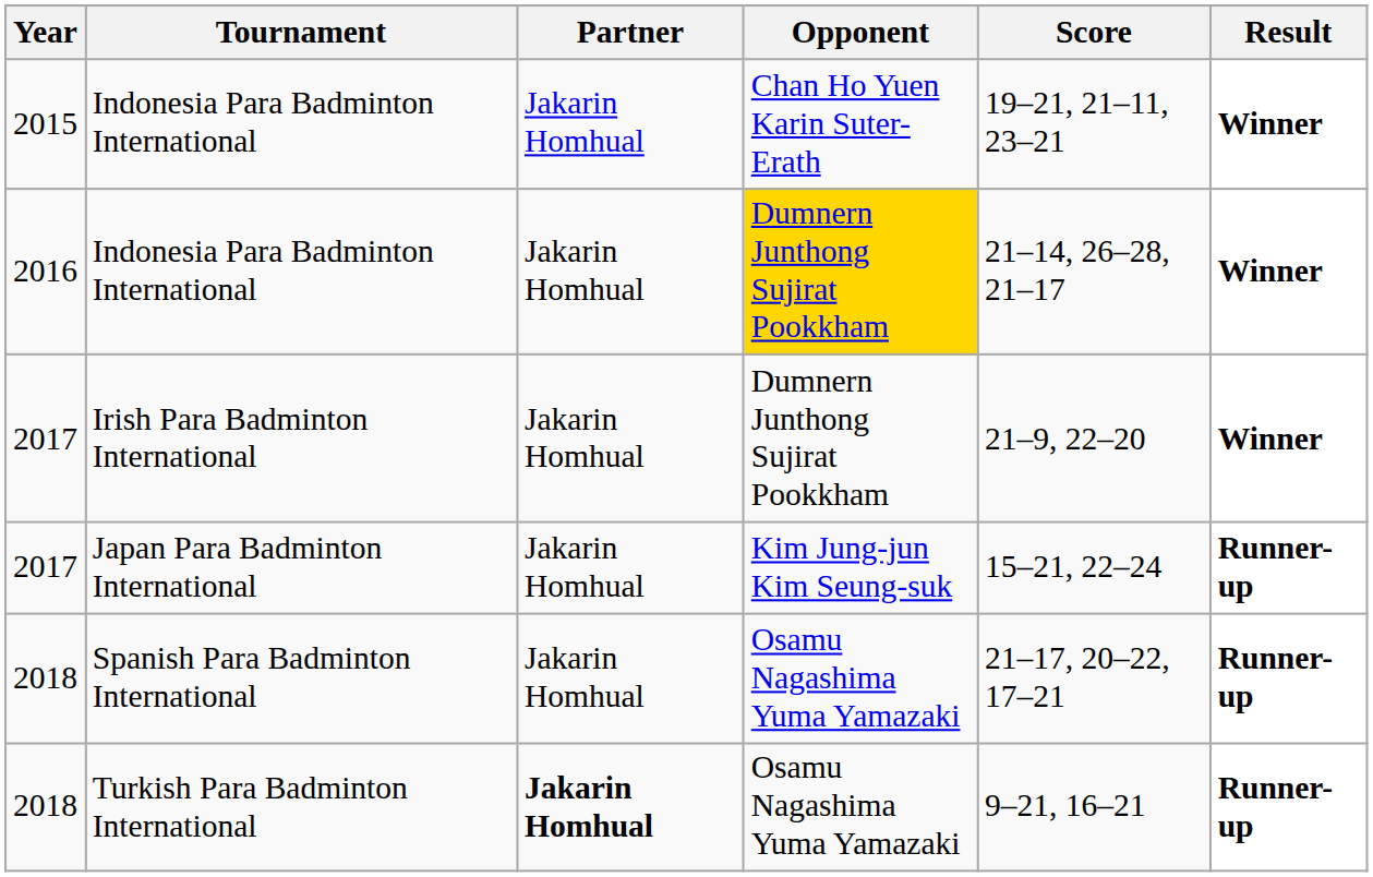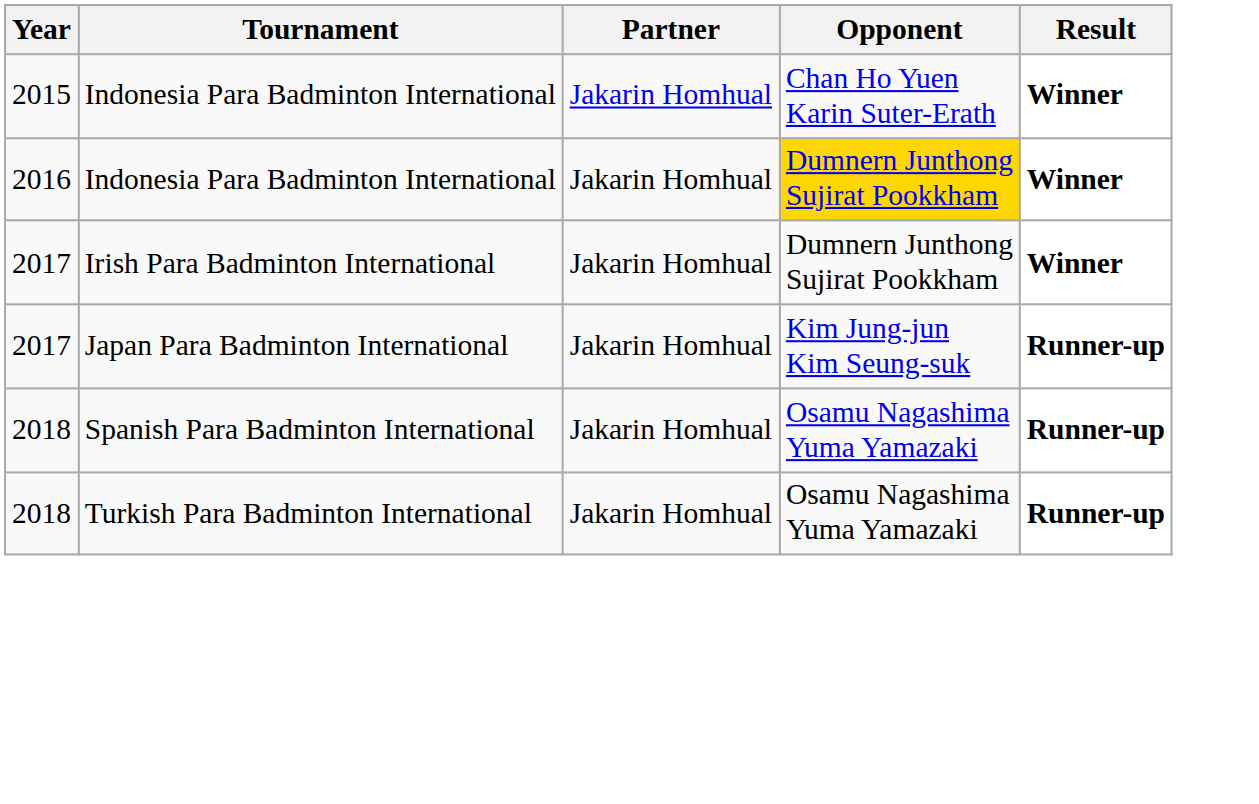 <table class="sortable wikitable" style="font-size: 90%;">
 <tr>
 <th>Year</th>
 <th>Tournament</th>
 <th>Partner</th>
 <th>Opponent</th>
-<th>Score</th>
 <th>Result</th>
 </tr>
 <tr>
 <td align="center">2015</td>
 <td align="left">Indonesia Para Badminton International</td>
 <td> <a href='#'>Jakarin Homhual</a></td>
 <td align="left"> <a href='#'>Chan Ho Yuen</a><br> <a href='#'>Karin Suter-Erath</a></td>
-<td align="left">19–21, 21–11, 23–21</td>
 <td style="text-align:left; background:white"> <strong>Winner</strong></td>
 </tr>
 <tr>
 <td align="center">2016</td>
 <td align="left">Indonesia Para Badminton International</td>
 <td> Jakarin Homhual</td>
 <td align="left" style="background: gold;"> <a href='#'>Dumnern Junthong</a><br> <a href='#'>Sujirat Pookkham</a></td>
-<td align="left">21–14, 26–28, 21–17</td>
 <td style="text-align:left; background:white"> <strong>Winner</strong></td>
 </tr>
 <tr>
 <td align="center">2017</td>
 <td align="left">Irish Para Badminton International</td>
 <td> Jakarin Homhual</td>
 <td align="left"> Dumnern Junthong<br> Sujirat Pookkham</td>
-<td align="left">21–9, 22–20</td>
 <td style="text-align:left; background:white"> <strong>Winner</strong></td>
 </tr>
 <tr>
 <td align="center">2017</td>
 <td align="left">Japan Para Badminton International</td>
 <td> Jakarin Homhual</td>
 <td align="left"> <a href='#'>Kim Jung-jun</a><br> <a href='#'>Kim Seung-suk</a></td>
-<td align="left">15–21, 22–24</td>
 <td style="text-align:left; background:white"> <strong>Runner-up</strong></td>
 </tr>
 <tr>
 <td align="center">2018</td>
 <td align="left">Spanish Para Badminton International</td>
 <td> Jakarin Homhual</td>
 <td align="left"> <a href='#'>Osamu Nagashima</a><br> <a href='#'>Yuma Yamazaki</a></td>
-<td align="left">21–17, 20–22, 17–21</td>
 <td style="text-align:left; background:white"> <strong>Runner-up</strong></td>
 </tr>
 <tr>
 <td align="center">2018</td>
 <td align="left">Turkish Para Badminton International</td>
-<td><strong> Jakarin Homhual</strong></td>
+<td> Jakarin Homhual</td>
 <td align="left"> Osamu Nagashima<br> Yuma Yamazaki</td>
-<td align="left">9–21, 16–21</td>
 <td style="text-align:left; background:white"> <strong>Runner-up</strong></td>
 </tr>
 </table>
